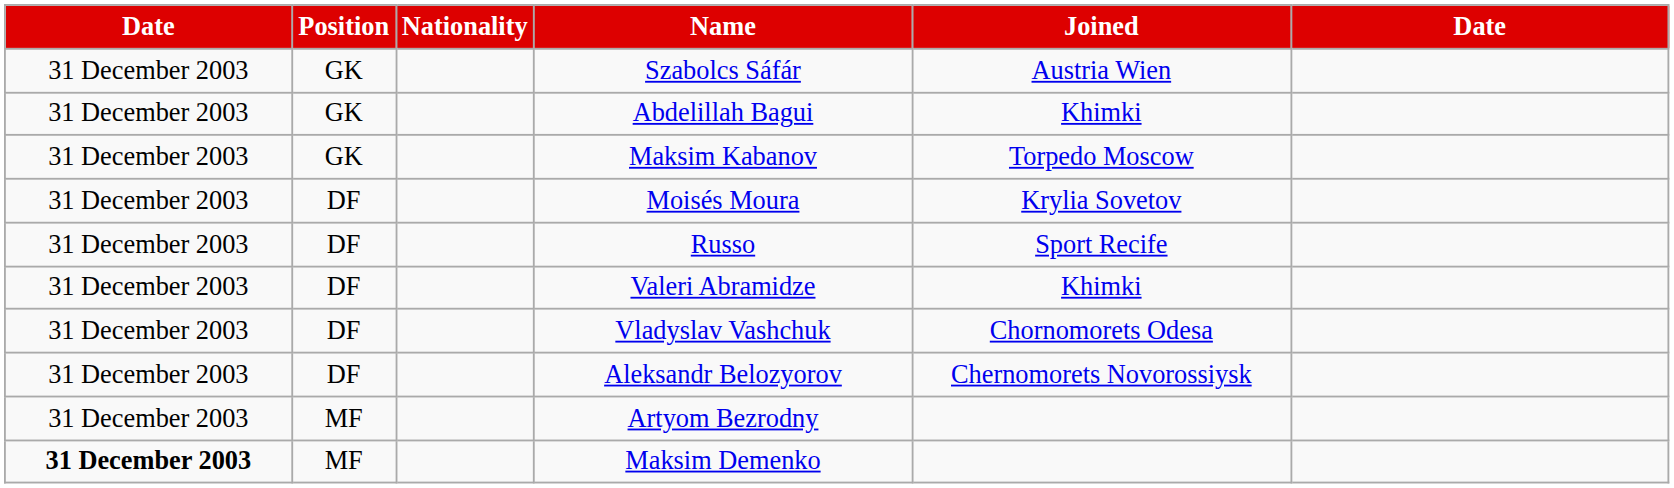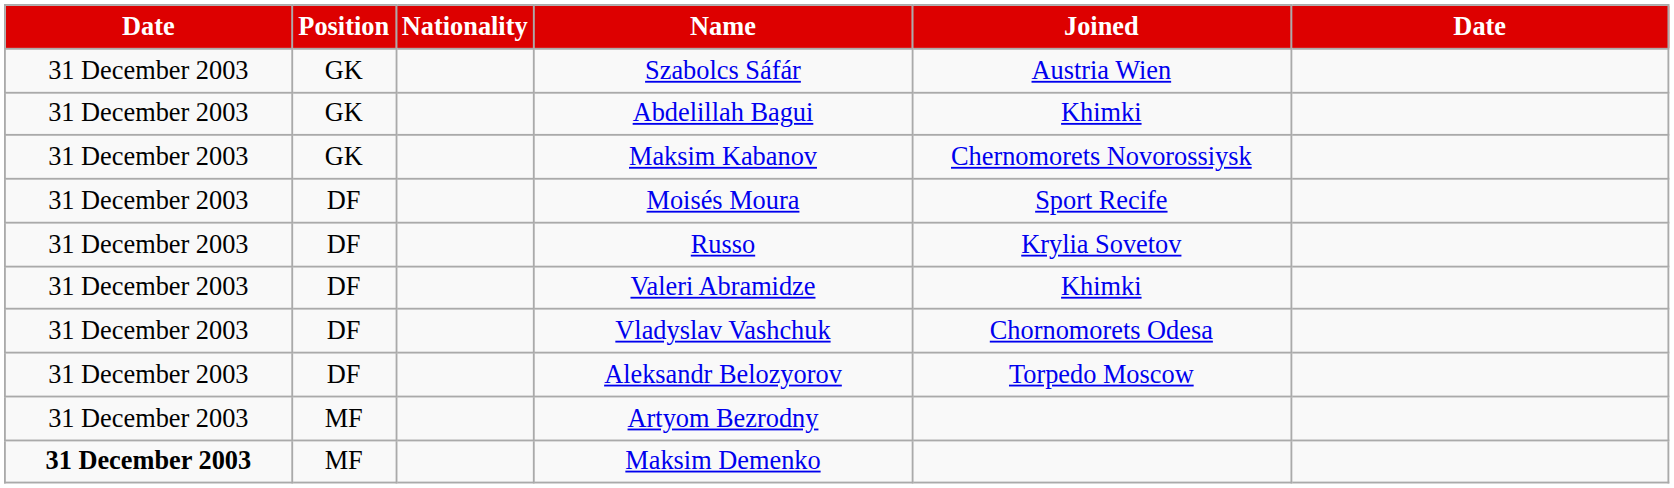 <table class="wikitable"  style="text-align:center; font-size:90%; ">
 <tr>
 <th style="background:#DD0000; color:white; width:150px;">Date</th>
 <th style="background:#DD0000; color:white; width:50px;">Position</th>
 <th style="background:#DD0000; color:white; width:50px;">Nationality</th>
 <th style="background:#DD0000; color:white; width:200px;">Name</th>
 <th style="background:#DD0000; color:white; width:200px;">Joined</th>
 <th style="background:#DD0000; color:white; width:200px;">Date</th>
 </tr>
 <tr>
 <td>31 December 2003</td>
 <td>GK</td>
 <td></td>
 <td><a href='#'>Szabolcs Sáfár</a></td>
 <td><a href='#'>Austria Wien</a></td>
 <td></td>
 </tr>
 <tr>
 <td>31 December 2003</td>
 <td>GK</td>
 <td></td>
 <td><a href='#'>Abdelillah Bagui</a></td>
 <td><a href='#'>Khimki</a></td>
 <td></td>
 </tr>
 <tr>
 <td>31 December 2003</td>
 <td>GK</td>
 <td></td>
 <td><a href='#'>Maksim Kabanov</a></td>
-<td><a href='#'>Torpedo Moscow</a></td>
+<td><a href='#'>Chernomorets Novorossiysk</a></td>
 <td></td>
 </tr>
 <tr>
 <td>31 December 2003</td>
 <td>DF</td>
 <td></td>
 <td><a href='#'>Moisés Moura</a></td>
-<td><a href='#'>Krylia Sovetov</a></td>
+<td><a href='#'>Sport Recife</a></td>
 <td></td>
 </tr>
 <tr>
 <td>31 December 2003</td>
 <td>DF</td>
 <td></td>
 <td><a href='#'>Russo</a></td>
-<td><a href='#'>Sport Recife</a></td>
+<td><a href='#'>Krylia Sovetov</a></td>
 <td></td>
 </tr>
 <tr>
 <td>31 December 2003</td>
 <td>DF</td>
 <td></td>
 <td><a href='#'>Valeri Abramidze</a></td>
 <td><a href='#'>Khimki</a></td>
 <td></td>
 </tr>
 <tr>
 <td>31 December 2003</td>
 <td>DF</td>
 <td></td>
 <td><a href='#'>Vladyslav Vashchuk</a></td>
 <td><a href='#'>Chornomorets Odesa</a></td>
 <td></td>
 </tr>
 <tr>
 <td>31 December 2003</td>
 <td>DF</td>
 <td></td>
 <td><a href='#'>Aleksandr Belozyorov</a></td>
-<td><a href='#'>Chernomorets Novorossiysk</a></td>
+<td><a href='#'>Torpedo Moscow</a></td>
 <td></td>
 </tr>
 <tr>
 <td>31 December 2003</td>
 <td>MF</td>
 <td></td>
 <td><a href='#'>Artyom Bezrodny</a></td>
 <td></td>
 <td></td>
 </tr>
 <tr>
 <td><strong>31 December 2003</strong></td>
 <td>MF</td>
 <td></td>
 <td><a href='#'>Maksim Demenko</a></td>
 <td></td>
 <td></td>
 </tr>
 </table>
